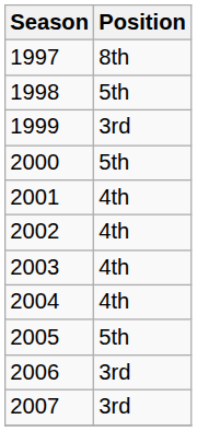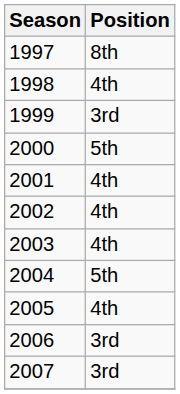 <table class="wikitable collapsible">
 <tr>
 <th>Season</th>
 <th>Position</th>
 </tr>
 <tr>
 <td>1997</td>
 <td>8th</td>
 </tr>
 <tr>
 <td>1998</td>
-<td>5th</td>
+<td>4th</td>
 </tr>
 <tr>
 <td>1999 </td>
 <td>3rd</td>
 </tr>
 <tr>
 <td>2000</td>
 <td>5th</td>
 </tr>
 <tr>
 <td>2001</td>
 <td>4th</td>
 </tr>
 <tr>
 <td>2002</td>
 <td>4th</td>
 </tr>
 <tr>
 <td>2003</td>
 <td>4th</td>
 </tr>
 <tr>
 <td>2004 </td>
-<td>4th</td>
+<td>5th</td>
 </tr>
 <tr>
 <td>2005 </td>
-<td>5th</td>
+<td>4th</td>
 </tr>
 <tr>
 <td>2006 </td>
 <td>3rd</td>
 </tr>
 <tr>
 <td>2007</td>
 <td>3rd</td>
 </tr>
 <tr>
 </tr>
 </table>
